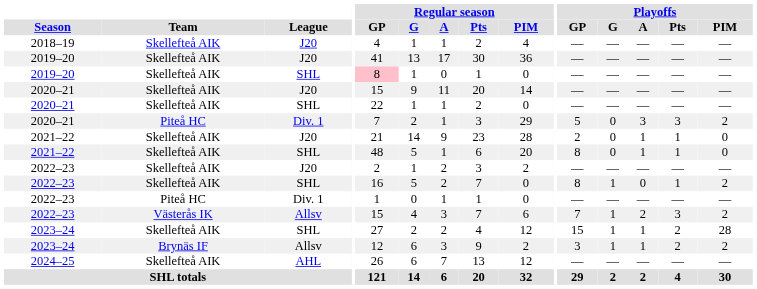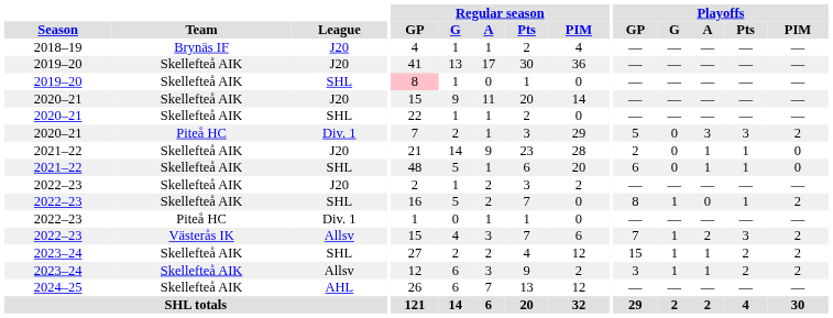 <table border="0" cellpadding="1" cellspacing="0" style="text-align:center; width:60em">
 <tr bgcolor="#e0e0e0">
 <th colspan="3" bgcolor="#ffffff"></th>
 <th rowspan="99" bgcolor="#ffffff"></th>
 <th colspan="5"><a href='#'>Regular season</a></th>
 <th rowspan="99" bgcolor="#ffffff"></th>
 <th colspan="5"><a href='#'>Playoffs</a></th>
 </tr>
 <tr bgcolor="#e0e0e0">
 <th><a href='#'>Season</a></th>
 <th>Team</th>
 <th>League</th>
 <th>GP</th>
 <th><a href='#'>G</a></th>
 <th><a href='#'>A</a></th>
 <th><a href='#'>Pts</a></th>
 <th><a href='#'>PIM</a></th>
 <th>GP</th>
 <th>G</th>
 <th>A</th>
 <th>Pts</th>
 <th>PIM</th>
 </tr>
 <tr>
 <td>2018–19</td>
-<td><a href='#'>Skellefteå AIK</a></td>
+<td><a href='#'>Brynäs IF</a></td>
 <td><a href='#'>J20</a></td>
 <td>4</td>
 <td>1</td>
 <td>1</td>
 <td>2</td>
 <td>4</td>
 <td>—</td>
 <td>—</td>
 <td>—</td>
 <td>—</td>
 <td>—</td>
 </tr>
 <tr bgcolor="#f0f0f0">
 <td>2019–20</td>
 <td>Skellefteå AIK</td>
 <td>J20</td>
 <td>41</td>
 <td>13</td>
 <td>17</td>
 <td>30</td>
 <td>36</td>
 <td>—</td>
 <td>—</td>
 <td>—</td>
 <td>—</td>
 <td>—</td>
 </tr>
 <tr>
 <td><a href='#'>2019–20</a></td>
 <td>Skellefteå AIK</td>
 <td><a href='#'>SHL</a></td>
 <td style="background: pink;">8</td>
 <td>1</td>
 <td>0</td>
 <td>1</td>
 <td>0</td>
 <td>—</td>
 <td>—</td>
 <td>—</td>
 <td>—</td>
 <td>—</td>
 </tr>
 <tr bgcolor="#f0f0f0">
 <td>2020–21</td>
 <td>Skellefteå AIK</td>
 <td>J20</td>
 <td>15</td>
 <td>9</td>
 <td>11</td>
 <td>20</td>
 <td>14</td>
 <td>—</td>
 <td>—</td>
 <td>—</td>
 <td>—</td>
 <td>—</td>
 </tr>
 <tr>
 <td><a href='#'>2020–21</a></td>
 <td>Skellefteå AIK</td>
 <td>SHL</td>
 <td>22</td>
 <td>1</td>
 <td>1</td>
 <td>2</td>
 <td>0</td>
 <td>—</td>
 <td>—</td>
 <td>—</td>
 <td>—</td>
 <td>—</td>
 </tr>
 <tr bgcolor="#f0f0f0">
 <td>2020–21</td>
 <td><a href='#'>Piteå HC</a></td>
 <td><a href='#'>Div. 1</a></td>
 <td>7</td>
 <td>2</td>
 <td>1</td>
 <td>3</td>
 <td>29</td>
 <td>5</td>
 <td>0</td>
 <td>3</td>
 <td>3</td>
 <td>2</td>
 </tr>
 <tr>
 <td>2021–22</td>
 <td>Skellefteå AIK</td>
 <td>J20</td>
 <td>21</td>
 <td>14</td>
 <td>9</td>
 <td>23</td>
 <td>28</td>
 <td>2</td>
 <td>0</td>
 <td>1</td>
 <td>1</td>
 <td>0</td>
 </tr>
 <tr bgcolor="#f0f0f0">
 <td><a href='#'>2021–22</a></td>
 <td>Skellefteå AIK</td>
 <td>SHL</td>
 <td>48</td>
 <td>5</td>
 <td>1</td>
 <td>6</td>
 <td>20</td>
-<td>8</td>
+<td>6</td>
 <td>0</td>
 <td>1</td>
 <td>1</td>
 <td>0</td>
 </tr>
 <tr>
 <td>2022–23</td>
 <td>Skellefteå AIK</td>
 <td>J20</td>
 <td>2</td>
 <td>1</td>
 <td>2</td>
 <td>3</td>
 <td>2</td>
 <td>—</td>
 <td>—</td>
 <td>—</td>
 <td>—</td>
 <td>—</td>
 </tr>
 <tr bgcolor="#f0f0f0">
 <td><a href='#'>2022–23</a></td>
 <td>Skellefteå AIK</td>
 <td>SHL</td>
 <td>16</td>
 <td>5</td>
 <td>2</td>
 <td>7</td>
 <td>0</td>
 <td>8</td>
 <td>1</td>
 <td>0</td>
 <td>1</td>
 <td>2</td>
 </tr>
 <tr>
 <td>2022–23</td>
 <td>Piteå HC</td>
 <td>Div. 1</td>
 <td>1</td>
 <td>0</td>
 <td>1</td>
 <td>1</td>
 <td>0</td>
 <td>—</td>
 <td>—</td>
 <td>—</td>
 <td>—</td>
 <td>—</td>
 </tr>
 <tr bgcolor="#f0f0f0">
 <td><a href='#'>2022–23</a></td>
 <td><a href='#'>Västerås IK</a></td>
 <td><a href='#'>Allsv</a></td>
 <td>15</td>
 <td>4</td>
 <td>3</td>
 <td>7</td>
 <td>6</td>
 <td>7</td>
 <td>1</td>
 <td>2</td>
 <td>3</td>
 <td>2</td>
 </tr>
 <tr>
 <td><a href='#'>2023–24</a></td>
 <td>Skellefteå AIK</td>
 <td>SHL</td>
 <td>27</td>
 <td>2</td>
 <td>2</td>
 <td>4</td>
 <td>12</td>
 <td>15</td>
 <td>1</td>
 <td>1</td>
 <td>2</td>
-<td>28</td>
+<td>2</td>
 </tr>
 <tr bgcolor="#f0f0f0">
 <td><a href='#'>2023–24</a></td>
-<td><a href='#'>Brynäs IF</a></td>
+<td><a href='#'>Skellefteå AIK</a></td>
 <td>Allsv</td>
 <td>12</td>
 <td>6</td>
 <td>3</td>
 <td>9</td>
 <td>2</td>
 <td>3</td>
 <td>1</td>
 <td>1</td>
 <td>2</td>
 <td>2</td>
 </tr>
 <tr>
 <td><a href='#'>2024–25</a></td>
 <td>Skellefteå AIK</td>
 <td><a href='#'>AHL</a></td>
 <td>26</td>
 <td>6</td>
 <td>7</td>
 <td>13</td>
 <td>12</td>
 <td>—</td>
 <td>—</td>
 <td>—</td>
 <td>—</td>
 <td>—</td>
 </tr>
 <tr bgcolor="#e0e0e0">
 <th colspan="3">SHL totals</th>
 <th>121</th>
 <th>14</th>
 <th>6</th>
 <th>20</th>
 <th>32</th>
 <th>29</th>
 <th>2</th>
 <th>2</th>
 <th>4</th>
 <th>30</th>
 </tr>
 </table>
